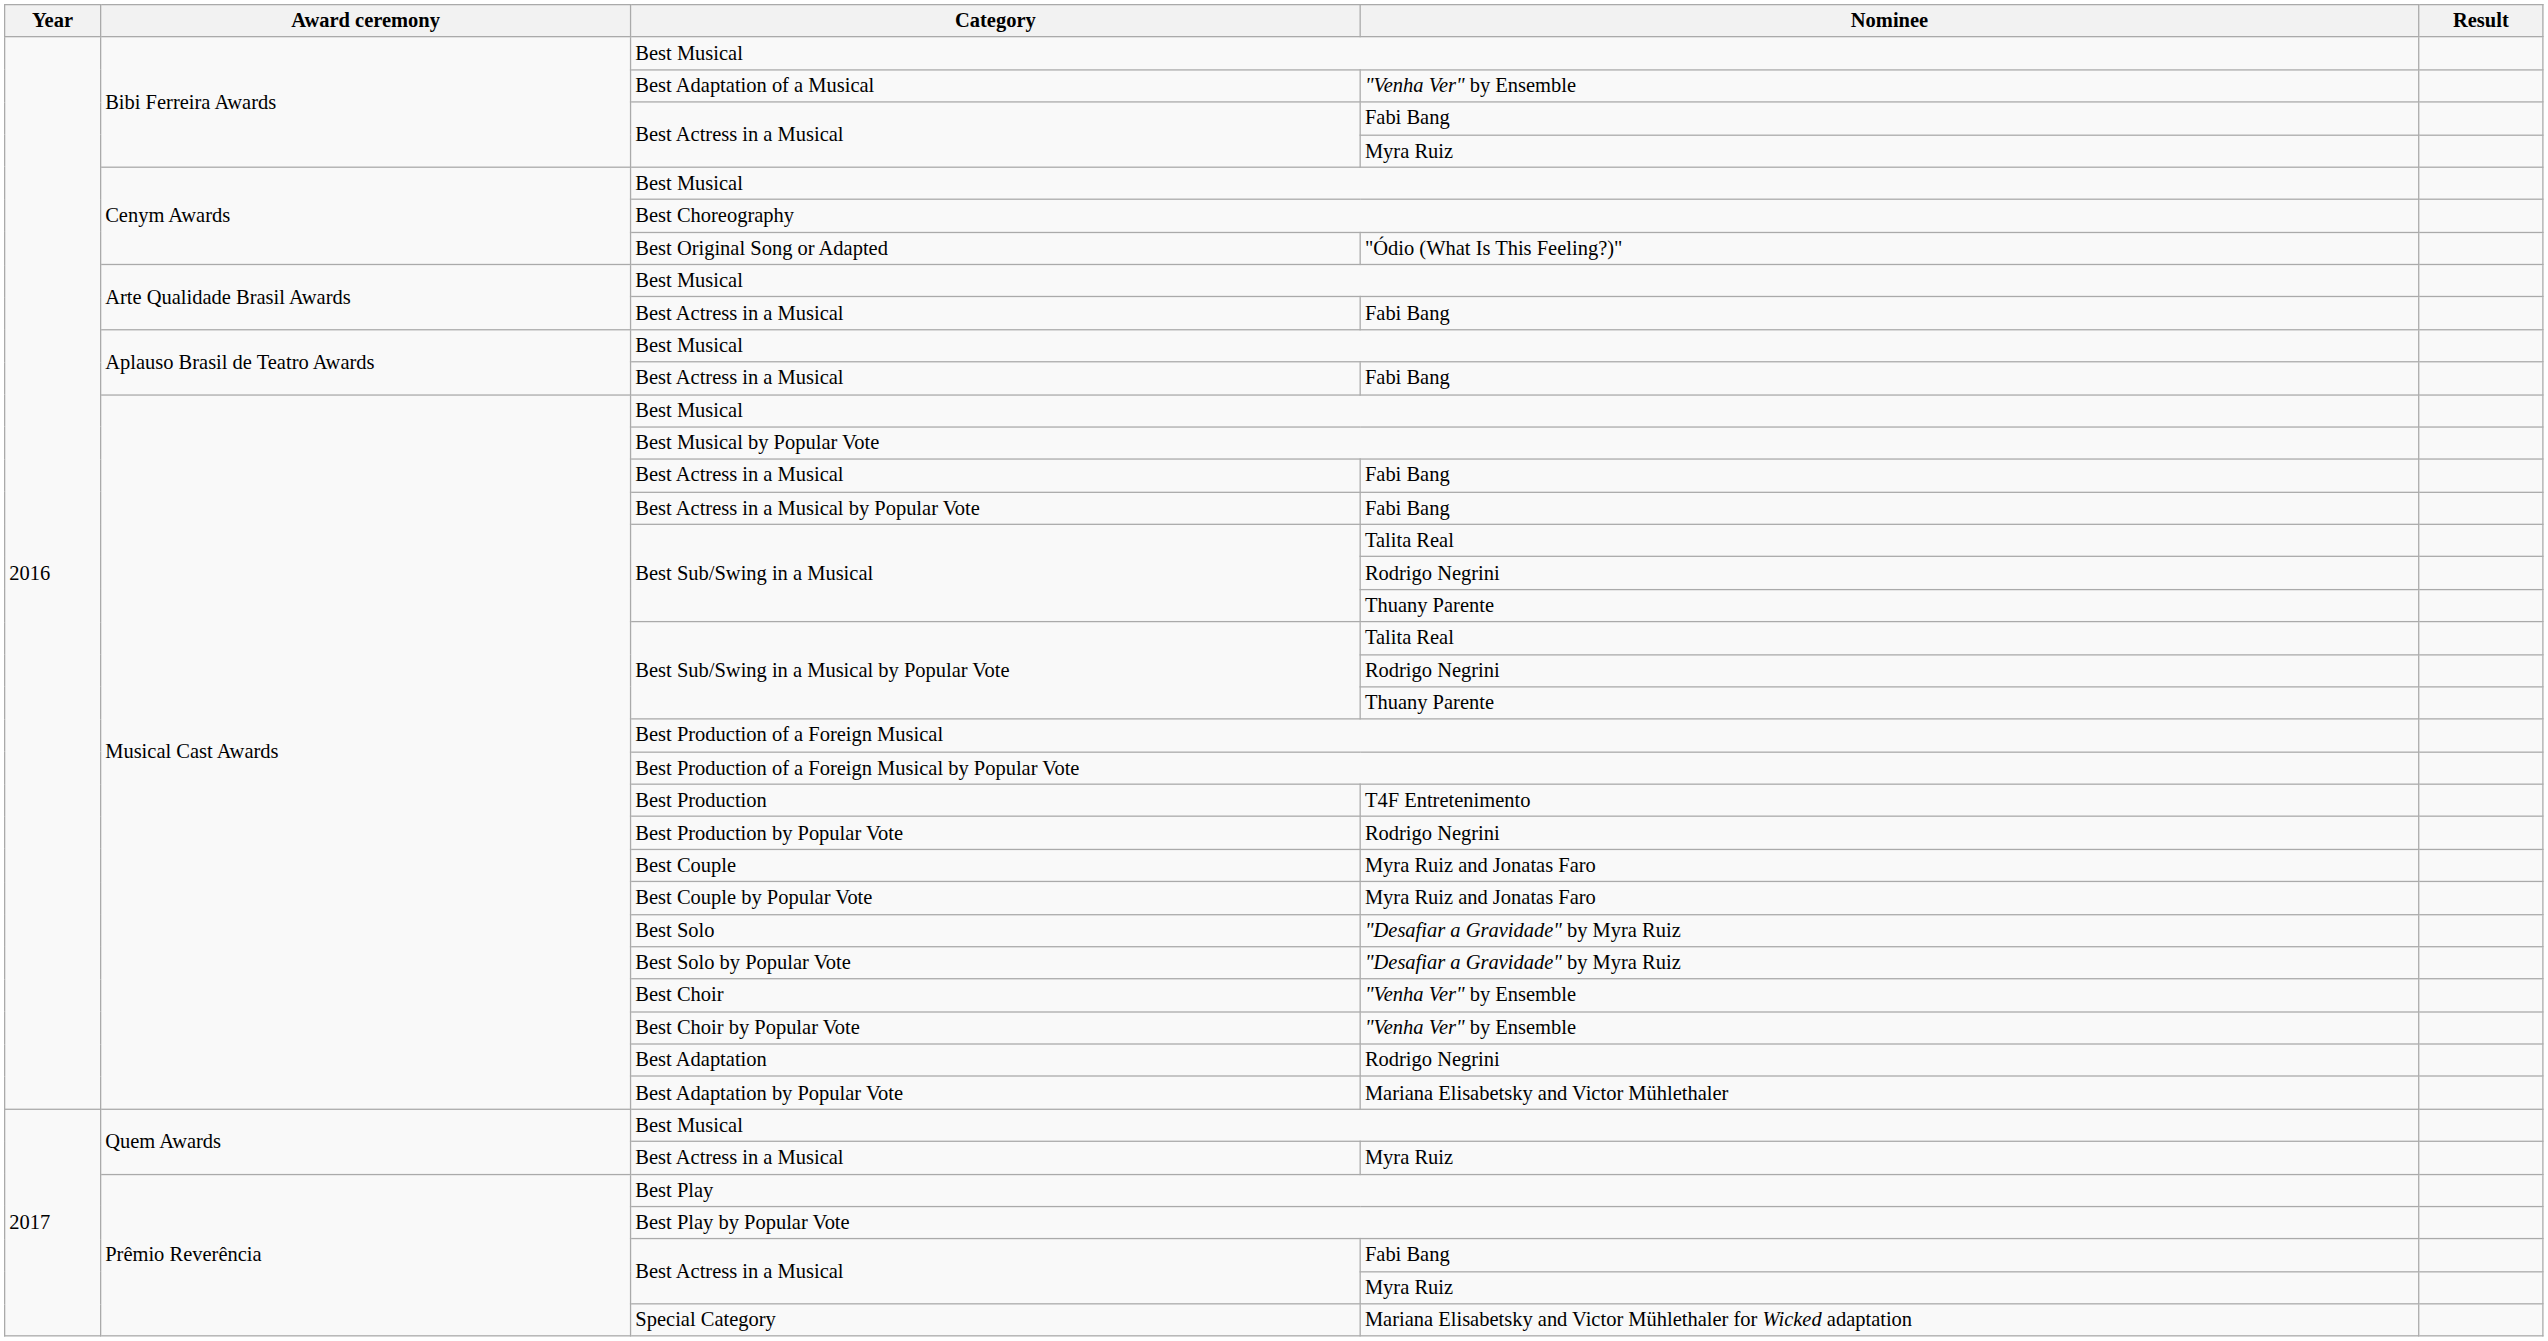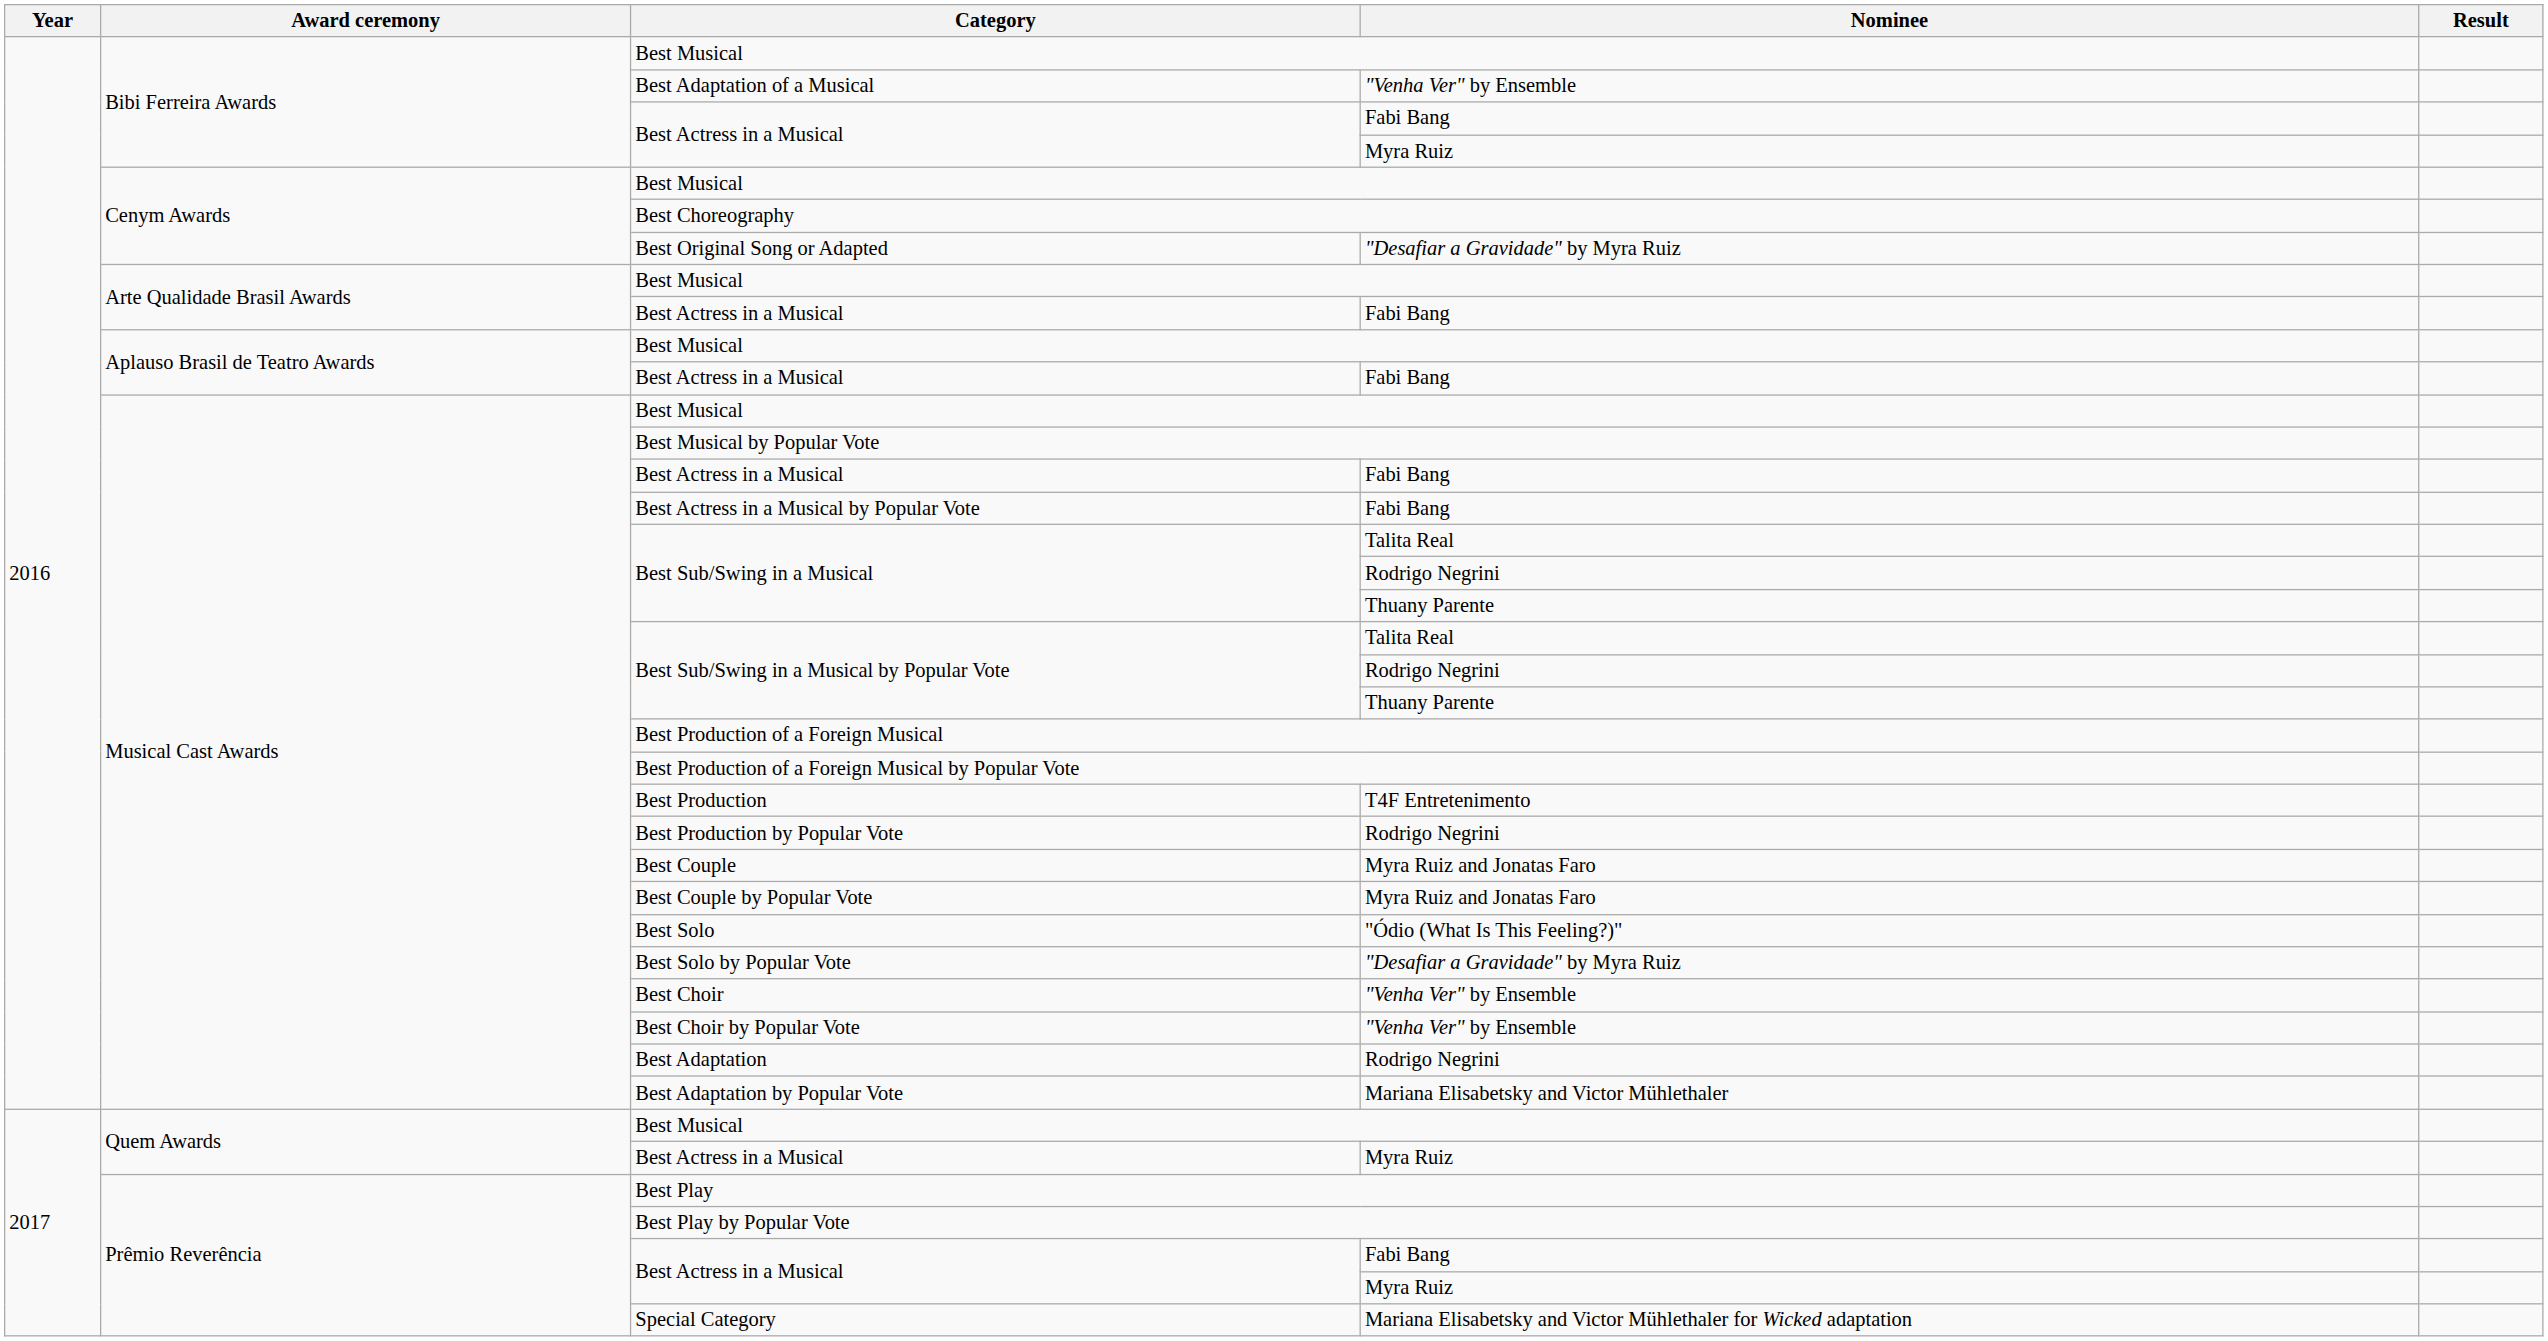 <table class=wikitable width=100%>
 <tr>
 <th scope=col>Year</th>
 <th scope=col>Award ceremony</th>
 <th scope=col>Category</th>
 <th scope=col>Nominee</th>
 <th scope=col>Result</th>
 </tr>
 <tr>
 <td rowspan=33>2016</td>
 <td rowspan=4>Bibi Ferreira Awards</td>
 <td colspan=2>Best Musical</td>
 <td></td>
 </tr>
 <tr>
 <td>Best Adaptation of a Musical</td>
 <td><em>"Venha Ver"</em> by Ensemble</td>
 <td></td>
 </tr>
 <tr>
 <td rowspan=2>Best Actress in a Musical</td>
 <td>Fabi Bang</td>
 <td></td>
 </tr>
 <tr>
 <td>Myra Ruiz</td>
 <td></td>
 </tr>
 <tr>
 <td rowspan=3>Cenym Awards</td>
 <td colspan=2>Best Musical</td>
 <td></td>
 </tr>
 <tr>
 <td colspan=2>Best Choreography</td>
 <td></td>
 </tr>
 <tr>
 <td>Best Original Song or Adapted</td>
-<td>"Ódio (What Is This Feeling?)"</td>
+<td><em>"Desafiar a Gravidade"</em> by Myra Ruiz</td>
 <td></td>
 </tr>
 <tr>
 <td rowspan=2>Arte Qualidade Brasil Awards</td>
 <td colspan=2>Best Musical</td>
 <td></td>
 </tr>
 <tr>
 <td>Best Actress in a Musical</td>
 <td>Fabi Bang</td>
 <td></td>
 </tr>
 <tr>
 <td rowspan=2>Aplauso Brasil de Teatro Awards</td>
 <td colspan=2>Best Musical</td>
 <td></td>
 </tr>
 <tr>
 <td>Best Actress in a Musical</td>
 <td>Fabi Bang</td>
 <td></td>
 </tr>
 <tr>
 <td rowspan=22>Musical Cast Awards</td>
 <td colspan=2>Best Musical</td>
 <td></td>
 </tr>
 <tr>
 <td colspan=2>Best Musical by Popular Vote</td>
 <td></td>
 </tr>
 <tr>
 <td>Best Actress in a Musical</td>
 <td>Fabi Bang</td>
 <td></td>
 </tr>
 <tr>
 <td>Best Actress in a Musical by Popular Vote</td>
 <td>Fabi Bang</td>
 <td></td>
 </tr>
 <tr>
 <td rowspan=3>Best Sub/Swing in a Musical</td>
 <td>Talita Real</td>
 <td></td>
 </tr>
 <tr>
 <td>Rodrigo Negrini</td>
 <td></td>
 </tr>
 <tr>
 <td>Thuany Parente</td>
 <td></td>
 </tr>
 <tr>
 <td rowspan=3>Best Sub/Swing in a Musical by Popular Vote</td>
 <td>Talita Real</td>
 <td></td>
 </tr>
 <tr>
 <td>Rodrigo Negrini</td>
 <td></td>
 </tr>
 <tr>
 <td>Thuany Parente</td>
 <td></td>
 </tr>
 <tr>
 <td colspan=2>Best Production of a Foreign Musical</td>
 <td></td>
 </tr>
 <tr>
 <td colspan=2>Best Production of a Foreign Musical by Popular Vote</td>
 <td></td>
 </tr>
 <tr>
 <td>Best Production</td>
 <td>T4F Entretenimento</td>
 <td></td>
 </tr>
 <tr>
 <td>Best Production by Popular Vote</td>
 <td>Rodrigo Negrini</td>
 <td></td>
 </tr>
 <tr>
 <td>Best Couple</td>
 <td>Myra Ruiz and Jonatas Faro</td>
 <td></td>
 </tr>
 <tr>
 <td>Best Couple by Popular Vote</td>
 <td>Myra Ruiz and Jonatas Faro</td>
 <td></td>
 </tr>
 <tr>
 <td>Best Solo</td>
-<td><em>"Desafiar a Gravidade"</em> by Myra Ruiz</td>
+<td>"Ódio (What Is This Feeling?)"</td>
 <td></td>
 </tr>
 <tr>
 <td>Best Solo by Popular Vote</td>
 <td><em>"Desafiar a Gravidade"</em> by Myra Ruiz</td>
 <td></td>
 </tr>
 <tr>
 <td>Best Choir</td>
 <td><em>"Venha Ver"</em> by Ensemble</td>
 <td></td>
 </tr>
 <tr>
 <td>Best Choir by Popular Vote</td>
 <td><em>"Venha Ver"</em> by Ensemble</td>
 <td></td>
 </tr>
 <tr>
 <td>Best Adaptation</td>
 <td>Rodrigo Negrini</td>
 <td></td>
 </tr>
 <tr>
 <td>Best Adaptation by Popular Vote</td>
 <td>Mariana Elisabetsky and Victor Mühlethaler</td>
 <td></td>
 </tr>
 <tr>
 <td rowspan=7>2017</td>
 <td rowspan=2>Quem Awards</td>
 <td colspan=2>Best Musical</td>
 <td></td>
 </tr>
 <tr>
 <td>Best Actress in a Musical</td>
 <td>Myra Ruiz</td>
 <td></td>
 </tr>
 <tr>
 <td rowspan=5>Prêmio Reverência</td>
 <td colspan=2>Best Play</td>
 <td></td>
 </tr>
 <tr>
 <td colspan=2>Best Play by Popular Vote</td>
 <td></td>
 </tr>
 <tr>
 <td rowspan=2>Best Actress in a Musical</td>
 <td>Fabi Bang</td>
 <td></td>
 </tr>
 <tr>
 <td>Myra Ruiz</td>
 <td></td>
 </tr>
 <tr>
 <td>Special Category</td>
 <td>Mariana Elisabetsky and Victor Mühlethaler for <em>Wicked</em> adaptation</td>
 <td></td>
 </tr>
 </table>
